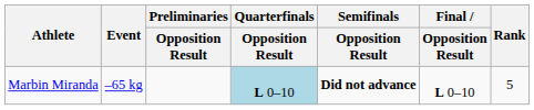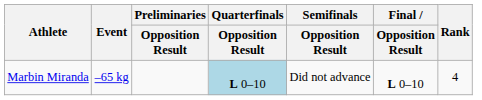 <table class="wikitable" border="1" style="font-size:90%">
 <tr>
 <th rowspan=2>Athlete</th>
 <th rowspan=2>Event</th>
 <th>Preliminaries</th>
 <th>Quarterfinals</th>
 <th>Semifinals</th>
 <th>Final / </th>
 <th rowspan=2>Rank</th>
 </tr>
 <tr>
 <th>Opposition<br>Result</th>
 <th>Opposition<br>Result</th>
 <th>Opposition<br>Result</th>
 <th>Opposition<br>Result</th>
 </tr>
 <tr align=center>
 <td align=left><a href='#'>Marbin Miranda</a></td>
 <td><a href='#'>–65 kg</a></td>
 <td></td>
 <td style="background: lightblue;"><br><strong>L</strong> 0–10</td>
-<td><strong>Did not advance</strong></td>
+<td>Did not advance</td>
 <td><br><strong>L</strong> 0–10</td>
-<td>5</td>
+<td>4</td>
 </tr>
 </table>
